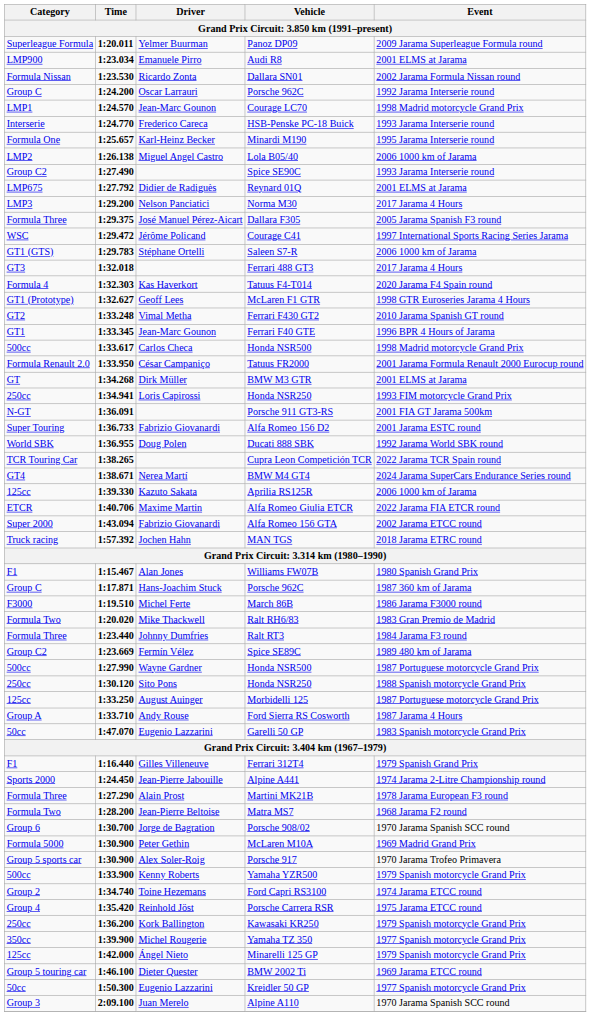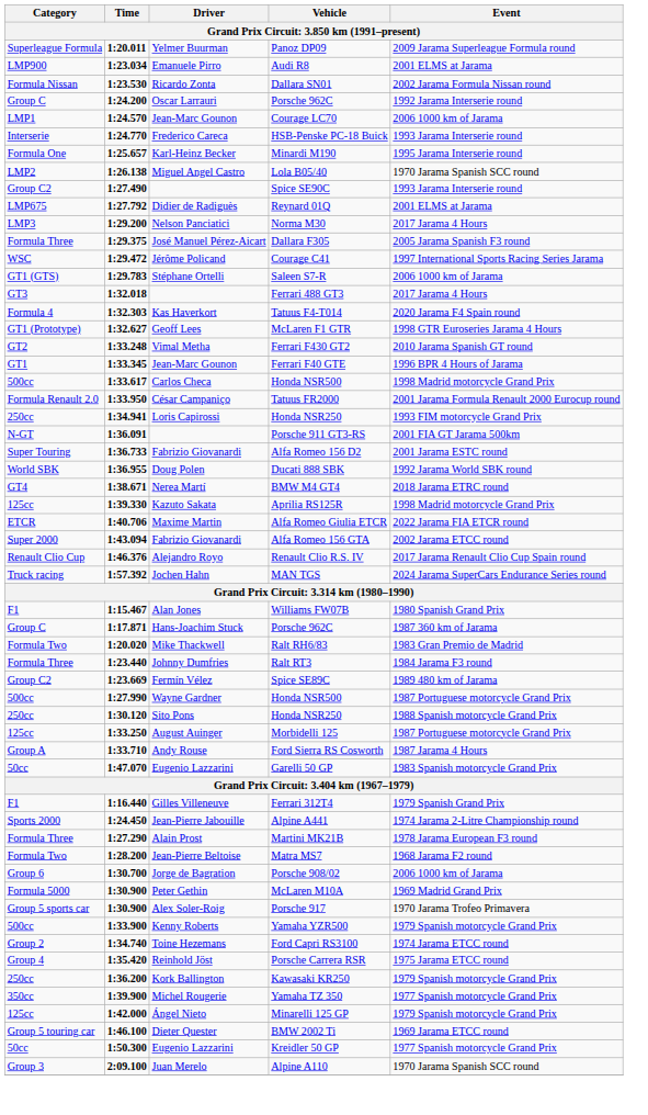 <table class="wikitable">
 <tr>
 <th>Category</th>
 <th>Time</th>
 <th>Driver</th>
 <th>Vehicle</th>
 <th>Event</th>
 </tr>
 <tr>
 <th colspan=5>Grand Prix Circuit: 3.850 km (1991–present)</th>
 </tr>
 <tr>
 <td><a href='#'>Superleague Formula</a></td>
 <td><strong>1:20.011</strong></td>
 <td><a href='#'>Yelmer Buurman</a></td>
 <td><a href='#'>Panoz DP09</a></td>
 <td><a href='#'>2009 Jarama Superleague Formula round</a></td>
 </tr>
 <tr>
 <td><a href='#'>LMP900</a></td>
 <td><strong>1:23.034</strong></td>
 <td><a href='#'>Emanuele Pirro</a></td>
 <td><a href='#'>Audi R8</a></td>
 <td><a href='#'>2001 ELMS at Jarama</a></td>
 </tr>
 <tr>
 <td><a href='#'>Formula Nissan</a></td>
 <td><strong>1:23.530</strong></td>
 <td><a href='#'>Ricardo Zonta</a></td>
 <td><a href='#'>Dallara SN01</a></td>
 <td><a href='#'>2002 Jarama Formula Nissan round</a></td>
 </tr>
 <tr>
 <td><a href='#'>Group C</a></td>
 <td><strong>1:24.200</strong></td>
 <td><a href='#'>Oscar Larrauri</a></td>
 <td><a href='#'>Porsche 962C</a></td>
 <td><a href='#'>1992 Jarama Interserie round</a></td>
 </tr>
 <tr>
 <td><a href='#'>LMP1</a></td>
 <td><strong>1:24.570</strong></td>
 <td><a href='#'>Jean-Marc Gounon</a></td>
 <td><a href='#'>Courage LC70</a></td>
-<td><a href='#'>1998 Madrid motorcycle Grand Prix</a></td>
+<td><a href='#'>2006 1000 km of Jarama</a></td>
 </tr>
 <tr>
 <td><a href='#'>Interserie</a></td>
 <td><strong>1:24.770</strong></td>
 <td><a href='#'>Frederico Careca</a></td>
 <td><a href='#'>HSB-Penske PC-18 Buick</a></td>
 <td><a href='#'>1993 Jarama Interserie round</a></td>
 </tr>
 <tr>
 <td><a href='#'>Formula One</a></td>
 <td><strong>1:25.657</strong></td>
 <td><a href='#'>Karl-Heinz Becker</a></td>
 <td><a href='#'>Minardi M190</a></td>
 <td><a href='#'>1995 Jarama Interserie round</a></td>
 </tr>
 <tr>
 <td><a href='#'>LMP2</a></td>
 <td><strong>1:26.138</strong></td>
 <td><a href='#'>Miguel Angel Castro</a></td>
 <td><a href='#'>Lola B05/40</a></td>
-<td><a href='#'>2006 1000 km of Jarama</a></td>
+<td>1970 Jarama Spanish SCC round</td>
 </tr>
 <tr>
 <td><a href='#'>Group C2</a></td>
 <td><strong>1:27.490</strong></td>
 <td></td>
 <td><a href='#'>Spice SE90C</a></td>
 <td><a href='#'>1993 Jarama Interserie round</a></td>
 </tr>
 <tr>
 <td><a href='#'>LMP675</a></td>
 <td><strong>1:27.792</strong></td>
 <td><a href='#'>Didier de Radiguès</a></td>
 <td><a href='#'>Reynard 01Q</a></td>
 <td><a href='#'>2001 ELMS at Jarama</a></td>
 </tr>
 <tr>
 <td><a href='#'>LMP3</a></td>
 <td><strong>1:29.200</strong></td>
 <td><a href='#'>Nelson Panciatici</a></td>
 <td><a href='#'>Norma M30</a></td>
 <td><a href='#'>2017 Jarama 4 Hours</a></td>
 </tr>
 <tr>
 <td><a href='#'>Formula Three</a></td>
 <td><strong>1:29.375</strong></td>
 <td><a href='#'>José Manuel Pérez-Aicart</a></td>
 <td><a href='#'>Dallara F305</a></td>
 <td><a href='#'>2005 Jarama Spanish F3 round</a></td>
 </tr>
 <tr>
 <td><a href='#'>WSC</a></td>
 <td><strong>1:29.472</strong></td>
 <td><a href='#'>Jérôme Policand</a></td>
 <td><a href='#'>Courage C41</a></td>
 <td><a href='#'>1997 International Sports Racing Series Jarama</a></td>
 </tr>
 <tr>
 <td><a href='#'>GT1 (GTS)</a></td>
 <td><strong>1:29.783</strong></td>
 <td><a href='#'>Stéphane Ortelli</a></td>
 <td><a href='#'>Saleen S7-R</a></td>
 <td><a href='#'>2006 1000 km of Jarama</a></td>
 </tr>
 <tr>
 <td><a href='#'>GT3</a></td>
 <td><strong>1:32.018</strong></td>
 <td></td>
 <td><a href='#'>Ferrari 488 GT3</a></td>
 <td><a href='#'>2017 Jarama 4 Hours</a></td>
 </tr>
 <tr>
 <td><a href='#'>Formula 4</a></td>
 <td><strong>1:32.303</strong></td>
 <td><a href='#'>Kas Haverkort</a></td>
 <td><a href='#'>Tatuus F4-T014</a></td>
 <td><a href='#'>2020 Jarama F4 Spain round</a></td>
 </tr>
 <tr>
 <td><a href='#'>GT1 (Prototype)</a></td>
 <td><strong>1:32.627</strong></td>
 <td><a href='#'>Geoff Lees</a></td>
 <td><a href='#'>McLaren F1 GTR</a></td>
 <td><a href='#'>1998 GTR Euroseries Jarama 4 Hours</a></td>
 </tr>
 <tr>
 <td><a href='#'>GT2</a></td>
 <td><strong>1:33.248</strong></td>
 <td><a href='#'>Vimal Metha</a></td>
 <td><a href='#'>Ferrari F430 GT2</a></td>
 <td><a href='#'>2010 Jarama Spanish GT round</a></td>
 </tr>
 <tr>
 <td><a href='#'>GT1</a></td>
 <td><strong>1:33.345</strong></td>
 <td><a href='#'>Jean-Marc Gounon</a></td>
 <td><a href='#'>Ferrari F40 GTE</a></td>
 <td><a href='#'>1996 BPR 4 Hours of Jarama</a></td>
 </tr>
 <tr>
 <td><a href='#'>500cc</a></td>
 <td><strong>1:33.617</strong></td>
 <td><a href='#'>Carlos Checa</a></td>
 <td><a href='#'>Honda NSR500</a></td>
 <td><a href='#'>1998 Madrid motorcycle Grand Prix</a></td>
 </tr>
 <tr>
 <td><a href='#'>Formula Renault 2.0</a></td>
 <td><strong>1:33.950</strong></td>
 <td><a href='#'>César Campaniço</a></td>
 <td><a href='#'>Tatuus FR2000</a></td>
 <td><a href='#'>2001 Jarama Formula Renault 2000 Eurocup round</a></td>
 </tr>
 <tr>
-<td><a href='#'>GT</a></td>
-<td><strong>1:34.268</strong></td>
-<td><a href='#'>Dirk Müller</a></td>
-<td><a href='#'>BMW M3 GTR</a></td>
-<td><a href='#'>2001 ELMS at Jarama</a></td>
-</tr>
-<tr>
 <td><a href='#'>250cc</a></td>
 <td><strong>1:34.941</strong></td>
 <td><a href='#'>Loris Capirossi</a></td>
 <td><a href='#'>Honda NSR250</a></td>
 <td><a href='#'>1993 FIM motorcycle Grand Prix</a></td>
 </tr>
 <tr>
 <td><a href='#'>N-GT</a></td>
 <td><strong>1:36.091</strong></td>
 <td></td>
 <td><a href='#'>Porsche 911 GT3-RS</a></td>
 <td><a href='#'>2001 FIA GT Jarama 500km</a></td>
 </tr>
 <tr>
 <td><a href='#'>Super Touring</a></td>
 <td><strong>1:36.733</strong></td>
 <td><a href='#'>Fabrizio Giovanardi</a></td>
 <td><a href='#'>Alfa Romeo 156 D2</a></td>
 <td><a href='#'>2001 Jarama ESTC round</a></td>
 </tr>
 <tr>
 <td><a href='#'>World SBK</a></td>
 <td><strong>1:36.955</strong></td>
 <td><a href='#'>Doug Polen</a></td>
 <td><a href='#'>Ducati 888 SBK</a></td>
 <td><a href='#'>1992 Jarama World SBK round</a></td>
 </tr>
 <tr>
-<td><a href='#'>TCR Touring Car</a></td>
-<td><strong>1:38.265</strong></td>
-<td></td>
-<td><a href='#'>Cupra Leon Competición TCR</a></td>
-<td><a href='#'>2022 Jarama TCR Spain round</a></td>
-</tr>
-<tr>
 <td><a href='#'>GT4</a></td>
 <td><strong>1:38.671</strong></td>
 <td><a href='#'>Nerea Martí</a></td>
 <td><a href='#'>BMW M4 GT4</a></td>
-<td><a href='#'>2024 Jarama SuperCars Endurance Series round</a></td>
+<td><a href='#'>2018 Jarama ETRC round</a></td>
 </tr>
 <tr>
 <td><a href='#'>125cc</a></td>
 <td><strong>1:39.330</strong></td>
 <td><a href='#'>Kazuto Sakata</a></td>
 <td><a href='#'>Aprilia RS125R</a></td>
-<td><a href='#'>2006 1000 km of Jarama</a></td>
+<td><a href='#'>1998 Madrid motorcycle Grand Prix</a></td>
 </tr>
 <tr>
 <td><a href='#'>ETCR</a></td>
 <td><strong>1:40.706</strong></td>
 <td><a href='#'>Maxime Martin</a></td>
 <td><a href='#'>Alfa Romeo Giulia ETCR</a></td>
 <td><a href='#'>2022 Jarama FIA ETCR round</a></td>
 </tr>
 <tr>
 <td><a href='#'>Super 2000</a></td>
 <td><strong>1:43.094</strong></td>
 <td><a href='#'>Fabrizio Giovanardi</a></td>
 <td><a href='#'>Alfa Romeo 156 GTA</a></td>
 <td><a href='#'>2002 Jarama ETCC round</a></td>
 </tr>
 <tr>
+<td><a href='#'>Renault Clio Cup</a></td>
+<td><strong>1:46.376</strong></td>
+<td><a href='#'>Alejandro Royo</a></td>
+<td><a href='#'>Renault Clio R.S. IV</a></td>
+<td><a href='#'>2017 Jarama Renault Clio Cup Spain round</a></td>
+</tr>
+<tr>
 <td><a href='#'>Truck racing</a></td>
 <td><strong>1:57.392</strong></td>
 <td><a href='#'>Jochen Hahn</a></td>
 <td><a href='#'>MAN TGS</a></td>
-<td><a href='#'>2018 Jarama ETRC round</a></td>
+<td><a href='#'>2024 Jarama SuperCars Endurance Series round</a></td>
 </tr>
 <tr>
 <th colspan=5>Grand Prix Circuit: 3.314 km (1980–1990)</th>
 </tr>
 <tr>
 <td><a href='#'>F1</a></td>
 <td><strong>1:15.467</strong></td>
 <td><a href='#'>Alan Jones</a></td>
 <td><a href='#'>Williams FW07B</a></td>
 <td><a href='#'>1980 Spanish Grand Prix</a></td>
 </tr>
 <tr>
 <td><a href='#'>Group C</a></td>
 <td><strong>1:17.871</strong></td>
 <td><a href='#'>Hans-Joachim Stuck</a></td>
 <td><a href='#'>Porsche 962C</a></td>
 <td><a href='#'>1987 360 km of Jarama</a></td>
-</tr>
-<tr>
-<td><a href='#'>F3000</a></td>
-<td><strong>1:19.510</strong></td>
-<td><a href='#'>Michel Ferte</a></td>
-<td><a href='#'>March 86B</a></td>
-<td><a href='#'>1986 Jarama F3000 round</a></td>
 </tr>
 <tr>
 <td><a href='#'>Formula Two</a></td>
 <td><strong>1:20.020</strong></td>
 <td><a href='#'>Mike Thackwell</a></td>
 <td><a href='#'>Ralt RH6/83</a></td>
 <td><a href='#'>1983 Gran Premio de Madrid</a></td>
 </tr>
 <tr>
 <td><a href='#'>Formula Three</a></td>
 <td><strong>1:23.440</strong></td>
 <td><a href='#'>Johnny Dumfries</a></td>
 <td><a href='#'>Ralt RT3</a></td>
 <td><a href='#'>1984 Jarama F3 round</a></td>
 </tr>
 <tr>
 <td><a href='#'>Group C2</a></td>
 <td><strong>1:23.669</strong></td>
 <td><a href='#'>Fermín Vélez</a></td>
 <td><a href='#'>Spice SE89C</a></td>
 <td><a href='#'>1989 480 km of Jarama</a></td>
 </tr>
 <tr>
 <td><a href='#'>500cc</a></td>
 <td><strong>1:27.990</strong></td>
 <td><a href='#'>Wayne Gardner</a></td>
 <td><a href='#'>Honda NSR500</a></td>
 <td><a href='#'>1987 Portuguese motorcycle Grand Prix</a></td>
 </tr>
 <tr>
 <td><a href='#'>250cc</a></td>
 <td><strong>1:30.120</strong></td>
 <td><a href='#'>Sito Pons</a></td>
 <td><a href='#'>Honda NSR250</a></td>
 <td><a href='#'>1988 Spanish motorcycle Grand Prix</a></td>
 </tr>
 <tr>
 <td><a href='#'>125cc</a></td>
 <td><strong>1:33.250</strong></td>
 <td><a href='#'>August Auinger</a></td>
 <td><a href='#'>Morbidelli 125</a></td>
 <td><a href='#'>1987 Portuguese motorcycle Grand Prix</a></td>
 </tr>
 <tr>
 <td><a href='#'>Group A</a></td>
 <td><strong>1:33.710</strong></td>
 <td><a href='#'>Andy Rouse</a></td>
 <td><a href='#'>Ford Sierra RS Cosworth</a></td>
 <td><a href='#'>1987 Jarama 4 Hours</a></td>
 </tr>
 <tr>
 <td><a href='#'>50cc</a></td>
 <td><strong>1:47.070</strong></td>
 <td><a href='#'>Eugenio Lazzarini</a></td>
 <td><a href='#'>Garelli 50 GP</a></td>
 <td><a href='#'>1983 Spanish motorcycle Grand Prix</a></td>
 </tr>
 <tr>
 <th colspan=5>Grand Prix Circuit: 3.404 km (1967–1979)</th>
 </tr>
 <tr>
 <td><a href='#'>F1</a></td>
 <td><strong>1:16.440</strong></td>
 <td><a href='#'>Gilles Villeneuve</a></td>
 <td><a href='#'>Ferrari 312T4</a></td>
 <td><a href='#'>1979 Spanish Grand Prix</a></td>
 </tr>
 <tr>
 <td><a href='#'>Sports 2000</a></td>
 <td><strong>1:24.450</strong></td>
 <td><a href='#'>Jean-Pierre Jabouille</a></td>
 <td><a href='#'>Alpine A441</a></td>
 <td><a href='#'>1974 Jarama 2-Litre Championship round</a></td>
 </tr>
 <tr>
 <td><a href='#'>Formula Three</a></td>
 <td><strong>1:27.290</strong></td>
 <td><a href='#'>Alain Prost</a></td>
 <td><a href='#'>Martini MK21B</a></td>
 <td><a href='#'>1978 Jarama European F3 round</a></td>
 </tr>
 <tr>
 <td><a href='#'>Formula Two</a></td>
 <td><strong>1:28.200</strong></td>
 <td><a href='#'>Jean-Pierre Beltoise</a></td>
 <td><a href='#'>Matra MS7</a></td>
 <td><a href='#'>1968 Jarama F2 round</a></td>
 </tr>
 <tr>
 <td><a href='#'>Group 6</a></td>
 <td><strong>1:30.700</strong></td>
 <td><a href='#'>Jorge de Bagration</a></td>
 <td><a href='#'>Porsche 908/02</a></td>
-<td>1970 Jarama Spanish SCC round</td>
+<td><a href='#'>2006 1000 km of Jarama</a></td>
 </tr>
 <tr>
 <td><a href='#'>Formula 5000</a></td>
 <td><strong>1:30.900</strong></td>
 <td><a href='#'>Peter Gethin</a></td>
 <td><a href='#'>McLaren M10A</a></td>
 <td><a href='#'>1969 Madrid Grand Prix</a></td>
 </tr>
 <tr>
 <td><a href='#'>Group 5 sports car</a></td>
 <td><strong>1:30.900</strong></td>
 <td><a href='#'>Alex Soler-Roig</a></td>
 <td><a href='#'>Porsche 917</a></td>
 <td>1970 Jarama Trofeo Primavera</td>
 </tr>
 <tr>
 <td><a href='#'>500cc</a></td>
 <td><strong>1:33.900</strong></td>
 <td><a href='#'>Kenny Roberts</a></td>
 <td><a href='#'>Yamaha YZR500</a></td>
 <td><a href='#'>1979 Spanish motorcycle Grand Prix</a></td>
 </tr>
 <tr>
 <td><a href='#'>Group 2</a></td>
 <td><strong>1:34.740</strong></td>
 <td><a href='#'>Toine Hezemans</a></td>
 <td><a href='#'>Ford Capri RS3100</a></td>
 <td><a href='#'>1974 Jarama ETCC round</a></td>
 </tr>
 <tr>
 <td><a href='#'>Group 4</a></td>
 <td><strong>1:35.420</strong></td>
 <td><a href='#'>Reinhold Jöst</a></td>
 <td><a href='#'>Porsche Carrera RSR</a></td>
 <td><a href='#'>1975 Jarama ETCC round</a></td>
 </tr>
 <tr>
 <td><a href='#'>250cc</a></td>
 <td><strong>1:36.200</strong></td>
 <td><a href='#'>Kork Ballington</a></td>
 <td><a href='#'>Kawasaki KR250</a></td>
 <td><a href='#'>1979 Spanish motorcycle Grand Prix</a></td>
 </tr>
 <tr>
 <td><a href='#'>350cc</a></td>
 <td><strong>1:39.900</strong></td>
 <td><a href='#'>Michel Rougerie</a></td>
 <td><a href='#'>Yamaha TZ 350</a></td>
 <td><a href='#'>1977 Spanish motorcycle Grand Prix</a></td>
 </tr>
 <tr>
 <td><a href='#'>125cc</a></td>
 <td><strong>1:42.000</strong></td>
 <td><a href='#'>Ángel Nieto</a></td>
 <td><a href='#'>Minarelli 125 GP</a></td>
 <td><a href='#'>1979 Spanish motorcycle Grand Prix</a></td>
 </tr>
 <tr>
 <td><a href='#'>Group 5 touring car</a></td>
 <td><strong>1:46.100</strong></td>
 <td><a href='#'>Dieter Quester</a></td>
 <td><a href='#'>BMW 2002 Ti</a></td>
 <td><a href='#'>1969 Jarama ETCC round</a></td>
 </tr>
 <tr>
 <td><a href='#'>50cc</a></td>
 <td><strong>1:50.300</strong></td>
 <td><a href='#'>Eugenio Lazzarini</a></td>
 <td><a href='#'>Kreidler 50 GP</a></td>
 <td><a href='#'>1977 Spanish motorcycle Grand Prix</a></td>
 </tr>
 <tr>
 <td><a href='#'>Group 3</a></td>
 <td><strong>2:09.100</strong></td>
 <td><a href='#'>Juan Merelo</a></td>
 <td><a href='#'>Alpine A110</a></td>
 <td>1970 Jarama Spanish SCC round</td>
 </tr>
 <tr>
 </tr>
 </table>
